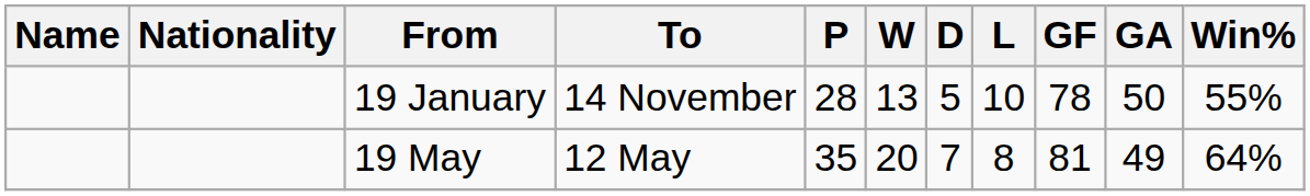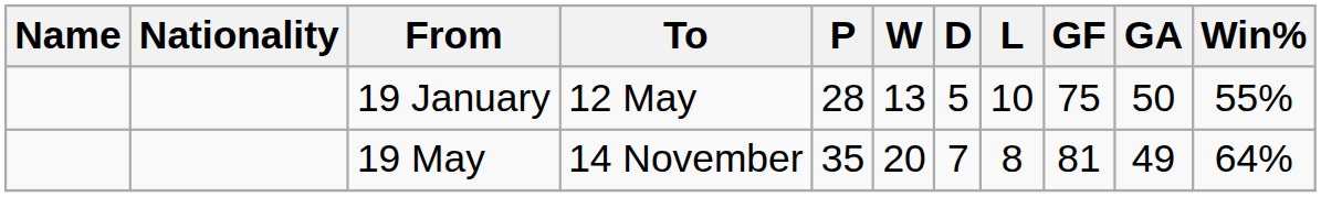 <table class="wikitable sortable">
 <tr>
 <th>Name</th>
 <th>Nationality</th>
 <th>From</th>
 <th class="unsortable">To</th>
 <th>P</th>
 <th>W</th>
 <th>D</th>
 <th>L</th>
 <th>GF</th>
 <th>GA</th>
 <th>Win%</th>
 </tr>
 <tr>
 <td align=left></td>
 <td></td>
 <td align=left>19 January</td>
-<td align=left>14 November</td>
+<td align=left>12 May</td>
 <td align=center>28</td>
 <td align=center>13</td>
 <td align=center>5</td>
 <td align=center>10</td>
-<td align=center>78</td>
+<td align=center>75</td>
 <td align=center>50</td>
 <td align=center>55%</td>
 </tr>
 <tr>
 <td align=left></td>
 <td></td>
 <td align=left>19 May</td>
-<td align=left>12 May</td>
+<td align=left>14 November</td>
 <td align=center>35</td>
 <td align=center>20</td>
 <td align=center>7</td>
 <td align=center>8</td>
 <td align=center>81</td>
 <td align=center>49</td>
 <td align=center>64%</td>
 </tr>
 <tr>
 </tr>
 </table>
